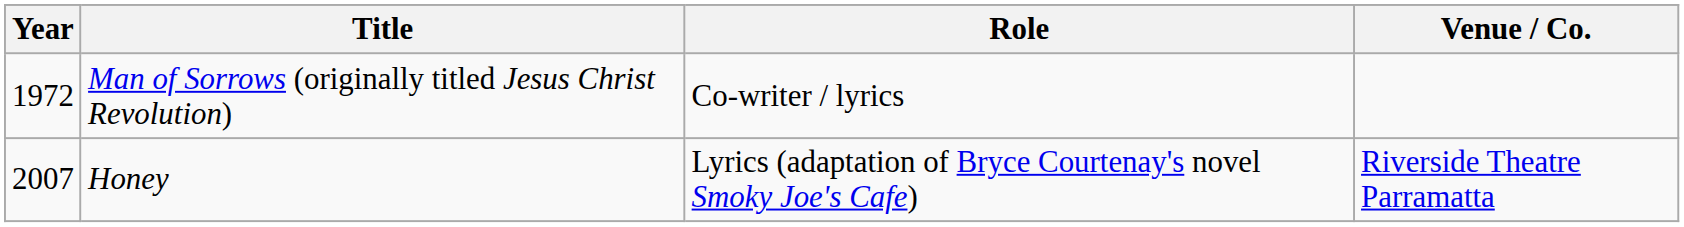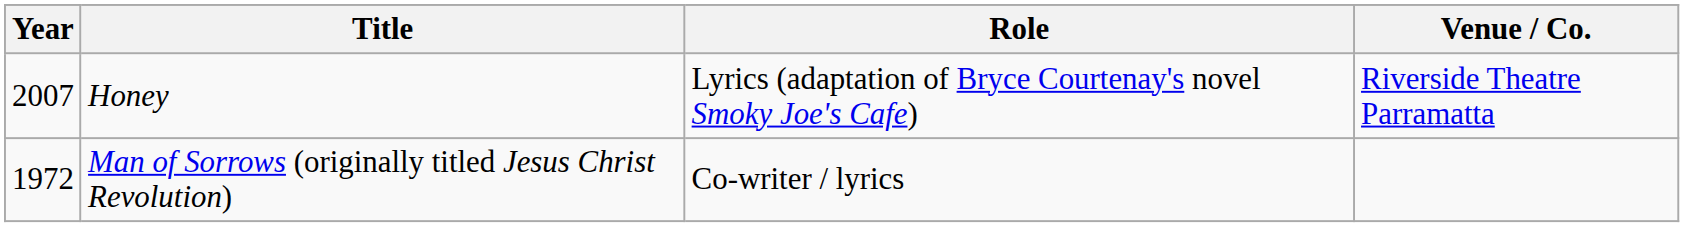 <table class="wikitable">
 <tr>
 <th>Year</th>
 <th>Title</th>
 <th>Role</th>
 <th>Venue / Co.</th>
 </tr>
 <tr>
+<td>2007</td>
+<td><em>Honey</em></td>
+<td>Lyrics (adaptation of <a href='#'>Bryce Courtenay's</a> novel <em><a href='#'>Smoky Joe's Cafe</a></em>)</td>
+<td><a href='#'>Riverside Theatre Parramatta</a></td>
+</tr>
+<tr>
 <td>1972</td>
 <td><em><a href='#'>Man of Sorrows</a></em> (originally titled <em>Jesus Christ Revolution</em>)</td>
 <td>Co-writer /  lyrics</td>
 <td></td>
 </tr>
-<tr>
-<td>2007</td>
-<td><em>Honey</em></td>
-<td>Lyrics (adaptation of <a href='#'>Bryce Courtenay's</a> novel <em><a href='#'>Smoky Joe's Cafe</a></em>)</td>
-<td><a href='#'>Riverside Theatre Parramatta</a></td>
-</tr>
 </table>
